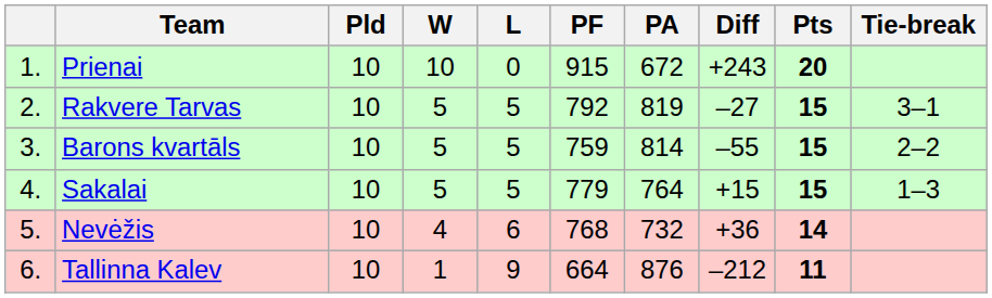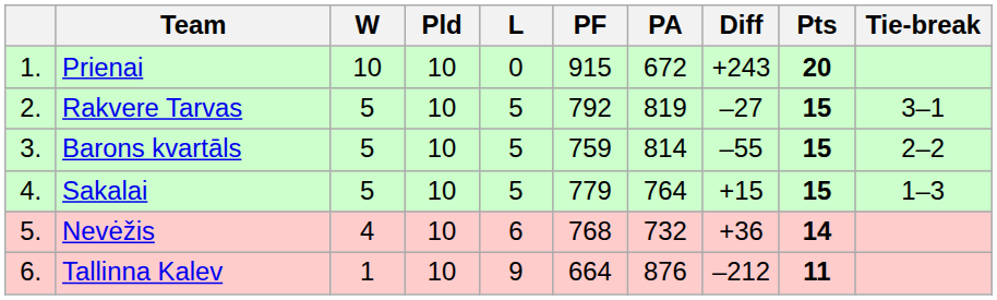 <table class="wikitable" style="text-align:center">
 <tr>
 <th width=25></th>
 <th width=170>Team</th>
+<th width=40>W</th>
 <th width=40>Pld</th>
-<th width=40>W</th>
 <th width=40>L</th>
 <th width=40>PF</th>
 <th width=40>PA</th>
 <th width=40>Diff</th>
 <th width=40>Pts</th>
 <th width=80>Tie-break</th>
 </tr>
 <tr style="background:#ccffcc;">
 <td>1.</td>
 <td align=left> <a href='#'>Prienai</a></td>
 <td>10</td>
 <td>10</td>
 <td>0</td>
 <td>915</td>
 <td>672</td>
 <td>+243</td>
 <td><strong>20</strong></td>
 <td></td>
 </tr>
 <tr style="background:#ccffcc;">
 <td>2.</td>
 <td align=left> <a href='#'>Rakvere Tarvas</a></td>
+<td>5</td>
 <td>10</td>
-<td>5</td>
 <td>5</td>
 <td>792</td>
 <td>819</td>
 <td>–27</td>
 <td><strong>15</strong></td>
 <td>3–1</td>
 </tr>
 <tr style="background:#ccffcc;">
 <td>3.</td>
 <td align=left> <a href='#'>Barons kvartāls</a></td>
+<td>5</td>
 <td>10</td>
-<td>5</td>
 <td>5</td>
 <td>759</td>
 <td>814</td>
 <td>–55</td>
 <td><strong>15</strong></td>
 <td>2–2</td>
 </tr>
 <tr style="background:#ccffcc;">
 <td>4.</td>
 <td align=left> <a href='#'>Sakalai</a></td>
+<td>5</td>
 <td>10</td>
-<td>5</td>
 <td>5</td>
 <td>779</td>
 <td>764</td>
 <td>+15</td>
 <td><strong>15</strong></td>
 <td>1–3</td>
 </tr>
 <tr style="background:#ffcccc;">
 <td>5.</td>
 <td align=left> <a href='#'>Nevėžis</a></td>
+<td>4</td>
 <td>10</td>
-<td>4</td>
 <td>6</td>
 <td>768</td>
 <td>732</td>
 <td>+36</td>
 <td><strong>14</strong></td>
 <td></td>
 </tr>
 <tr style="background:#ffcccc;">
 <td>6.</td>
 <td align=left> <a href='#'>Tallinna Kalev</a></td>
+<td>1</td>
 <td>10</td>
-<td>1</td>
 <td>9</td>
 <td>664</td>
 <td>876</td>
 <td>–212</td>
 <td><strong>11</strong></td>
 <td></td>
 </tr>
 </table>
